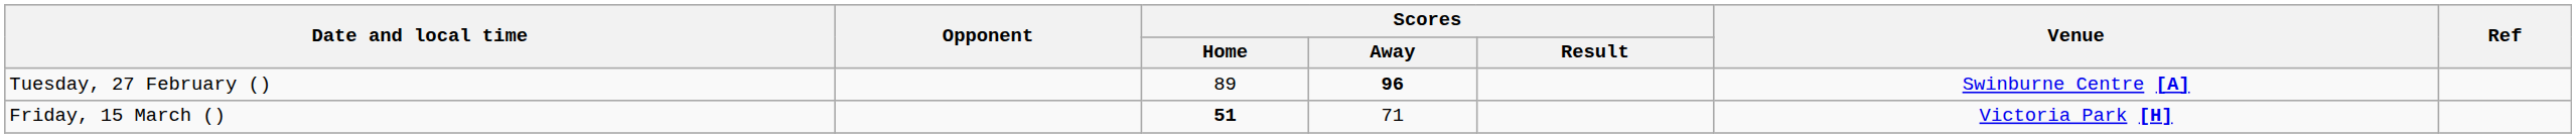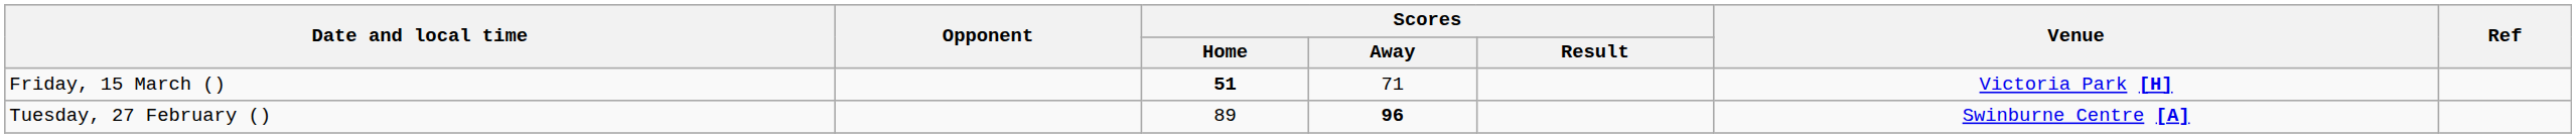 <table class="wikitable plainrowheaders" style="font-size:90%; width:100%; text-align:center;">
 <tr>
 <th scope="col" rowspan=2>Date and local time</th>
 <th scope="col" rowspan=2>Opponent</th>
 <th scope="col" colspan=3>Scores</th>
 <th scope="col" rowspan=2>Venue</th>
 <th scope="col" rowspan=2>Ref</th>
 </tr>
 <tr>
 <th scope="col">Home</th>
 <th scope="col">Away</th>
 <th scope="col">Result</th>
 </tr>
 <tr>
+<td align=left>Friday, 15 March ()</td>
+<td align=left></td>
+<td><strong>51</strong></td>
+<td>71</td>
+<td></td>
+<td><a href='#'>Victoria Park</a> <a href='#'><strong>[H]</strong></a></td>
+<td></td>
+</tr>
+<tr>
 <td align=left>Tuesday, 27 February ()</td>
 <td align=left></td>
 <td>89</td>
 <td><strong>96</strong></td>
 <td></td>
 <td><a href='#'>Swinburne Centre</a> <a href='#'><strong>[A]</strong></a></td>
 <td></td>
 </tr>
-<tr>
-<td align=left>Friday, 15 March ()</td>
-<td align=left></td>
-<td><strong>51</strong></td>
-<td>71</td>
-<td></td>
-<td><a href='#'>Victoria Park</a> <a href='#'><strong>[H]</strong></a></td>
-<td></td>
-</tr>
 </table>
